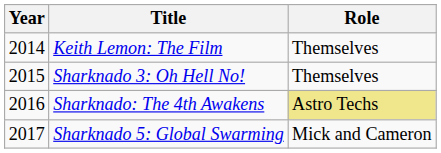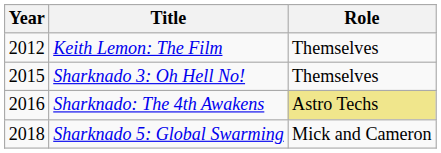 <table class="wikitable sortable">
 <tr>
 <th>Year</th>
 <th>Title</th>
 <th>Role</th>
 </tr>
 <tr>
-<td>2014</td>
+<td>2012</td>
 <td><em><a href='#'>Keith Lemon: The Film</a></em></td>
 <td>Themselves</td>
 </tr>
 <tr>
 <td>2015</td>
 <td><em><a href='#'>Sharknado 3: Oh Hell No!</a></em></td>
 <td>Themselves</td>
 </tr>
 <tr>
 <td>2016</td>
 <td><em><a href='#'>Sharknado: The 4th Awakens</a></em></td>
 <td style="background: khaki;">Astro Techs</td>
 </tr>
 <tr>
-<td>2017</td>
+<td>2018</td>
 <td><em><a href='#'>Sharknado 5: Global Swarming</a></em></td>
 <td>Mick and Cameron</td>
 </tr>
 </table>
